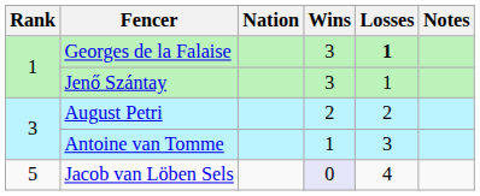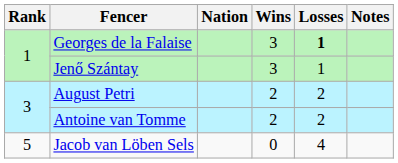 <table class="wikitable sortable" style="text-align:center">
 <tr>
 <th>Rank</th>
 <th>Fencer</th>
 <th>Nation</th>
 <th>Wins</th>
 <th>Losses</th>
 <th>Notes</th>
 </tr>
 <tr bgcolor=bbf3bb>
 <td rowspan=2>1</td>
 <td align=left><a href='#'>Georges de la Falaise</a></td>
 <td align=left></td>
 <td>3</td>
 <td><strong>1</strong></td>
 <td></td>
 </tr>
 <tr bgcolor=bbf3bb>
 <td align=left><a href='#'>Jenő Szántay</a></td>
 <td align=left></td>
 <td>3</td>
 <td>1</td>
 <td></td>
 </tr>
 <tr bgcolor=bbf3ff>
 <td rowspan=2>3</td>
 <td align=left><a href='#'>August Petri</a></td>
 <td align=left></td>
 <td>2</td>
 <td>2</td>
 <td></td>
 </tr>
 <tr bgcolor=bbf3ff>
 <td align=left><a href='#'>Antoine van Tomme</a></td>
 <td align=left></td>
-<td>1</td>
-<td>3</td>
+<td>2</td>
+<td>2</td>
 <td></td>
 </tr>
 <tr>
 <td>5</td>
 <td align=left><a href='#'>Jacob van Löben Sels</a></td>
 <td align=left></td>
-<td style="background: lavender;">0</td>
+<td>0</td>
 <td>4</td>
 <td></td>
 </tr>
 </table>
